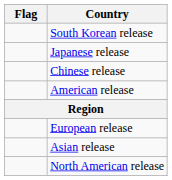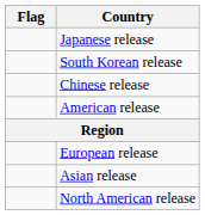 <table class="wikitable">
 <tr>
 <th width=50px>Flag</th>
 <th>Country</th>
 </tr>
 <tr>
 <td></td>
-<td><a href='#'>South Korean</a> release</td>
+<td><a href='#'>Japanese</a> release</td>
 </tr>
 <tr>
 <td></td>
-<td><a href='#'>Japanese</a> release</td>
+<td><a href='#'>South Korean</a> release</td>
 </tr>
 <tr>
 <td></td>
 <td><a href='#'>Chinese</a> release</td>
 </tr>
 <tr>
 <td></td>
 <td><a href='#'>American</a> release</td>
 </tr>
 <tr>
 <th colspan=2>Region</th>
 </tr>
 <tr>
 <td></td>
 <td><a href='#'>European</a> release</td>
 </tr>
 <tr>
 <td></td>
 <td><a href='#'>Asian</a> release</td>
 </tr>
 <tr>
 <td></td>
 <td><a href='#'>North American</a> release</td>
 </tr>
 </table>
